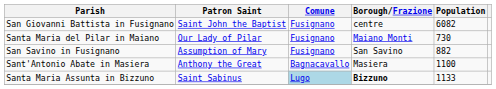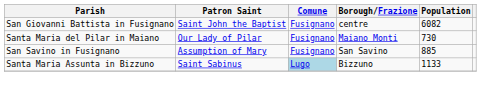 <table class="wikitable">
 <tr>
 <th>Parish</th>
 <th>Patron Saint</th>
 <th><a href='#'>Comune</a></th>
 <th>Borough/<a href='#'>Frazione</a></th>
 <th>Population</th>
 <th></th>
 </tr>
 <tr>
 <td>San Giovanni Battista in Fusignano</td>
 <td><a href='#'>Saint John the Baptist</a></td>
 <td><a href='#'>Fusignano</a></td>
 <td>centre</td>
 <td>6082</td>
 <td></td>
 </tr>
 <tr>
 <td>Santa Maria del Pilar in Maiano</td>
 <td><a href='#'>Our Lady of Pilar</a></td>
 <td><a href='#'>Fusignano</a></td>
 <td><a href='#'>Maiano Monti</a></td>
 <td>730</td>
 <td></td>
 </tr>
 <tr>
 <td>San Savino in Fusignano</td>
 <td><a href='#'>Assumption of Mary</a></td>
 <td><a href='#'>Fusignano</a></td>
 <td>San Savino</td>
-<td>882</td>
-<td></td>
-</tr>
-<tr>
-<td>Sant'Antonio Abate in Masiera</td>
-<td><a href='#'>Anthony the Great</a></td>
-<td><a href='#'>Bagnacavallo</a></td>
-<td>Masiera</td>
-<td>1100</td>
+<td>885</td>
 <td></td>
 </tr>
 <tr>
 <td>Santa Maria Assunta in Bizzuno</td>
 <td><a href='#'>Saint Sabinus</a></td>
 <td style="background: lightblue;"><a href='#'>Lugo</a></td>
-<td><strong>Bizzuno</strong></td>
+<td>Bizzuno</td>
 <td>1133</td>
 <td></td>
 </tr>
 <tr>
 </tr>
 </table>
